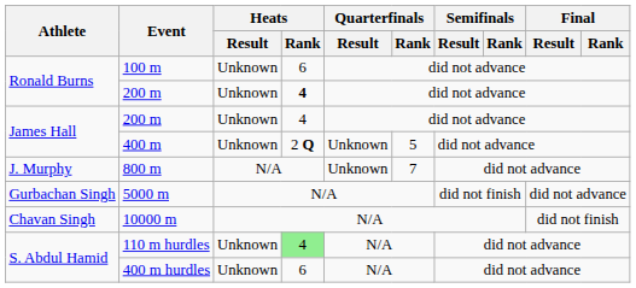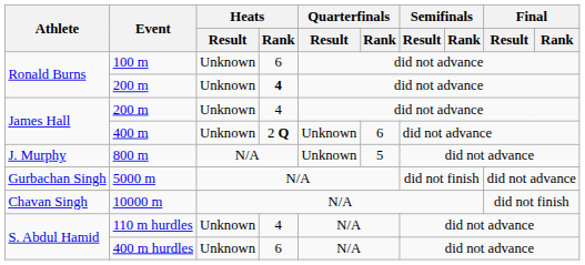 <table class=wikitable style="font-size:90%">
 <tr>
 <th rowspan=2>Athlete</th>
 <th rowspan=2>Event</th>
 <th colspan=2>Heats</th>
 <th colspan=2>Quarterfinals</th>
 <th colspan=2>Semifinals</th>
 <th colspan=2>Final</th>
 </tr>
 <tr>
 <th>Result</th>
 <th>Rank</th>
 <th>Result</th>
 <th>Rank</th>
 <th>Result</th>
 <th>Rank</th>
 <th>Result</th>
 <th>Rank</th>
 </tr>
 <tr>
 <td rowspan=2><a href='#'>Ronald Burns</a></td>
 <td><a href='#'>100 m</a></td>
 <td align=center>Unknown</td>
 <td align=center>6</td>
 <td align=center colspan=6>did not advance</td>
 </tr>
 <tr>
 <td><a href='#'>200 m</a></td>
 <td align=center>Unknown</td>
 <td align=center><strong>4</strong></td>
 <td align=center colspan=6>did not advance</td>
 </tr>
 <tr>
 <td rowspan=2><a href='#'>James Hall</a></td>
 <td><a href='#'>200 m</a></td>
 <td align=center>Unknown</td>
 <td align=center>4</td>
 <td align=center colspan=6>did not advance</td>
 </tr>
 <tr>
 <td><a href='#'>400 m</a></td>
 <td align=center>Unknown</td>
 <td align=center>2 <strong>Q</strong></td>
 <td align=center>Unknown</td>
-<td align=center>5</td>
+<td align=center>6</td>
 <td align=cter colspan=4>did not advance</td>
 </tr>
 <tr>
 <td><a href='#'>J. Murphy</a></td>
 <td><a href='#'>800 m</a></td>
 <td align=center colspan=2>N/A</td>
 <td align=center>Unknown</td>
-<td align=center>7</td>
+<td align=center>5</td>
 <td align=center colspan=4>did not advance</td>
 </tr>
 <tr>
 <td><a href='#'>Gurbachan Singh</a></td>
 <td><a href='#'>5000 m</a></td>
 <td align=center colspan=4>N/A</td>
 <td align=center colspan=2>did not finish</td>
 <td align=center colspan=2>did not advance</td>
 </tr>
 <tr>
 <td><a href='#'>Chavan Singh</a></td>
 <td><a href='#'>10000 m</a></td>
 <td align=center colspan=6>N/A</td>
 <td align=center colspan=2>did not finish</td>
 </tr>
 <tr>
 <td rowspan=2><a href='#'>S. Abdul Hamid</a></td>
 <td><a href='#'>110 m hurdles</a></td>
 <td align=center>Unknown</td>
-<td align=center style="background: lightgreen;">4</td>
+<td align=center>4</td>
 <td align=center colspan=2>N/A</td>
 <td align=center colspan=4>did not advance</td>
 </tr>
 <tr>
 <td><a href='#'>400 m hurdles</a></td>
 <td align=center>Unknown</td>
 <td align=center>6</td>
 <td align=center colspan=2>N/A</td>
 <td align=center colspan=4>did not advance</td>
 </tr>
 </table>
